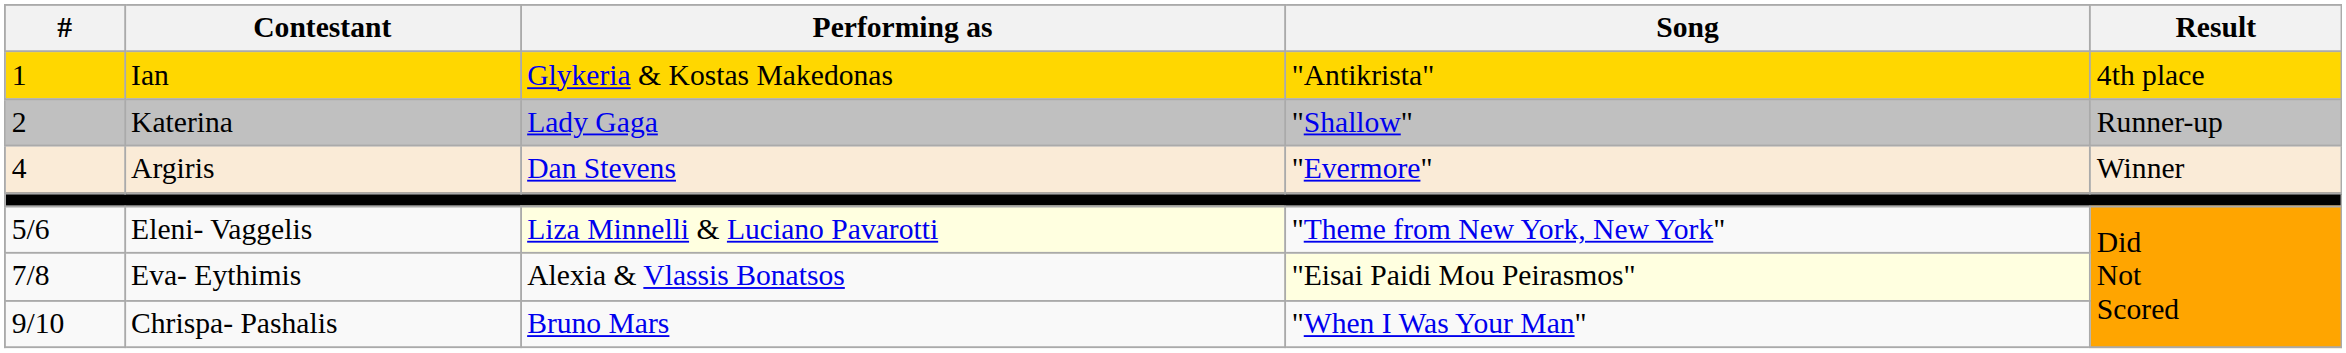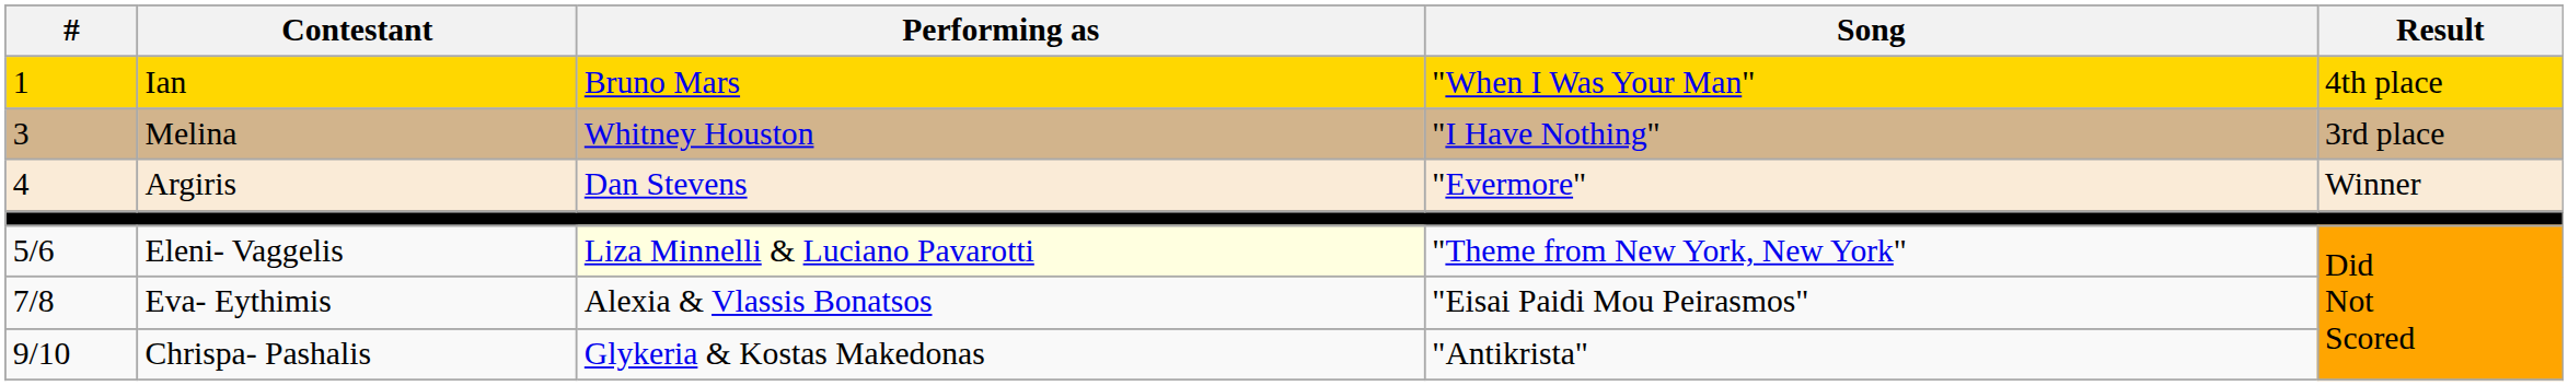 <table class="sortable wikitable" width="100%">
 <tr>
 <th>#</th>
 <th>Contestant</th>
 <th>Performing as</th>
 <th>Song</th>
 <th>Result</th>
 </tr>
 <tr bgcolor="gold">
 <td>1</td>
 <td>Ian</td>
-<td><a href='#'>Glykeria</a> & Kostas Makedonas</td>
-<td>"Antikrista"</td>
+<td><a href='#'>Bruno Mars</a></td>
+<td>"<a href='#'>When I Was Your Man</a>"</td>
 <td>4th place</td>
 </tr>
-<tr bgcolor="Silver">
-<td>2</td>
-<td>Katerina</td>
-<td><a href='#'>Lady Gaga</a></td>
-<td>"<a href='#'>Shallow</a>"</td>
-<td>Runner-up</td>
+<tr bgcolor="tan">
+<td>3</td>
+<td>Melina</td>
+<td><a href='#'>Whitney Houston</a></td>
+<td>"<a href='#'>I Have Nothing</a>"</td>
+<td>3rd place</td>
 </tr>
 <tr bgcolor=antiquewhite>
 <td>4</td>
 <td>Argiris</td>
 <td><a href='#'>Dan Stevens</a></td>
 <td>"<a href='#'>Evermore</a>"</td>
 <td>Winner</td>
 </tr>
 <tr class="sortbottom">
 <td colspan="5" style="background-color: black;"></td>
 </tr>
 <tr class="sortbottom">
 <td>5/6</td>
 <td>Eleni- Vaggelis</td>
 <td style="background: lightyellow;"><a href='#'>Liza Minnelli</a> & <a href='#'>Luciano Pavarotti</a></td>
 <td>"<a href='#'>Theme from New York, New York</a>"</td>
 <td rowspan="3;" bgcolor="orange">Did<br>Not<br>Scored</td>
 </tr>
 <tr class="sortbottom">
 <td>7/8</td>
 <td>Eva- Eythimis</td>
 <td>Alexia & <a href='#'>Vlassis Bonatsos</a></td>
-<td style="background: lightyellow;">"Eisai Paidi Mou Peirasmos"</td>
+<td>"Eisai Paidi Mou Peirasmos"</td>
 </tr>
 <tr class="sortbottom">
 <td>9/10</td>
 <td>Chrispa- Pashalis</td>
-<td><a href='#'>Bruno Mars</a></td>
-<td>"<a href='#'>When I Was Your Man</a>"</td>
+<td><a href='#'>Glykeria</a> & Kostas Makedonas</td>
+<td>"Antikrista"</td>
 </tr>
 </table>
